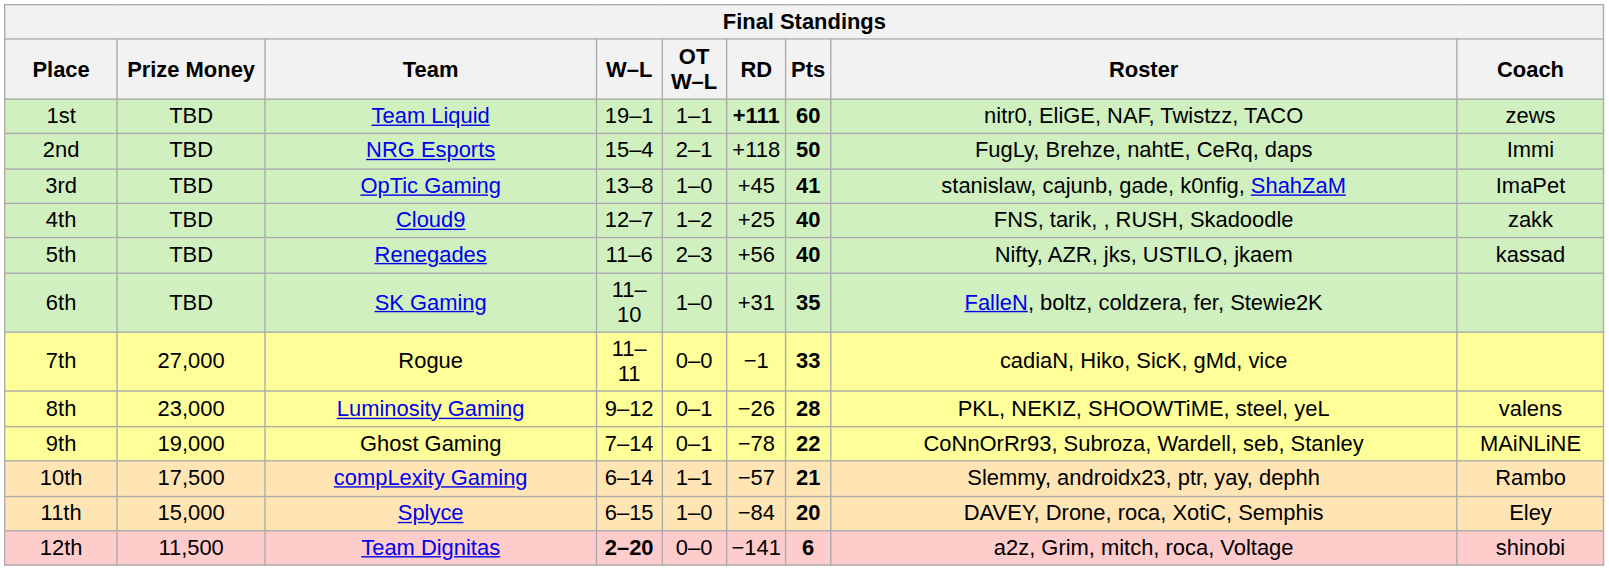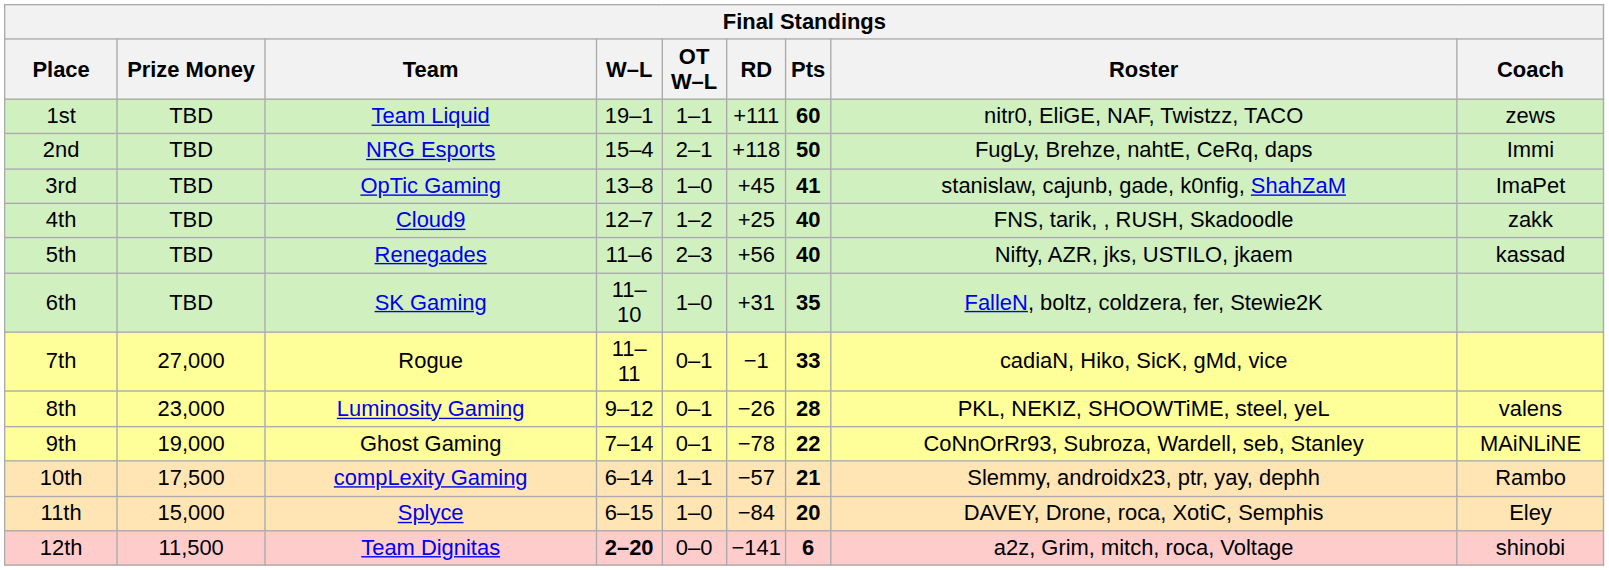 <table class="wikitable" style="text-align: center;">
 <tr>
 <th colspan=9>Final Standings</th>
 </tr>
 <tr>
 <th width="75px">Place</th>
 <th width="100">Prize Money</th>
 <th width="235">Team</th>
 <th width="40px">W–L</th>
 <th width="40px">OT<br>W–L</th>
 <th width="30px">RD</th>
 <th width="25px">Pts</th>
 <th width="450px">Roster</th>
 <th width="100px">Coach</th>
 </tr>
 <tr style="background: #D0F0C0;">
 <td>1st</td>
 <td>TBD</td>
 <td><a href='#'>Team Liquid</a></td>
 <td>19–1</td>
 <td>1–1</td>
-<td><strong>+111</strong></td>
+<td>+111</td>
 <td><strong>60</strong></td>
 <td>nitr0, EliGE, NAF, Twistzz, TACO</td>
 <td>zews</td>
 </tr>
 <tr style="background: #D0F0C0;">
 <td>2nd</td>
 <td>TBD</td>
 <td><a href='#'>NRG Esports</a></td>
 <td>15–4</td>
 <td>2–1</td>
 <td>+118</td>
 <td><strong>50</strong></td>
 <td>FugLy, Brehze, nahtE, CeRq, daps</td>
 <td>Immi</td>
 </tr>
 <tr style="background: #D0F0C0;">
 <td>3rd</td>
 <td>TBD</td>
 <td><a href='#'>OpTic Gaming</a></td>
 <td>13–8</td>
 <td>1–0</td>
 <td>+45</td>
 <td><strong>41</strong></td>
 <td>stanislaw, cajunb, gade, k0nfig, <a href='#'>ShahZaM</a></td>
 <td>ImaPet</td>
 </tr>
 <tr style="background: #D0F0C0;">
 <td>4th</td>
 <td>TBD</td>
 <td><a href='#'>Cloud9</a></td>
 <td>12–7</td>
 <td>1–2</td>
 <td>+25</td>
 <td><strong>40</strong></td>
 <td>FNS, tarik, , RUSH, Skadoodle</td>
 <td>zakk</td>
 </tr>
 <tr style="background: #D0F0C0;">
 <td>5th</td>
 <td>TBD</td>
 <td><a href='#'>Renegades</a></td>
 <td>11–6</td>
 <td>2–3</td>
 <td>+56</td>
 <td><strong>40</strong></td>
 <td>Nifty, AZR, jks, USTILO, jkaem</td>
 <td>kassad</td>
 </tr>
 <tr style="background: #D0F0C0;">
 <td>6th</td>
 <td>TBD</td>
 <td><a href='#'>SK Gaming</a></td>
 <td>11–10</td>
 <td>1–0</td>
 <td>+31</td>
 <td><strong>35</strong></td>
 <td><a href='#'>FalleN</a>, boltz, coldzera, fer, Stewie2K</td>
 <td></td>
 </tr>
 <tr style="background: #FFFF99;">
 <td>7th</td>
 <td>27,000</td>
 <td>Rogue</td>
 <td>11–11</td>
-<td>0–0</td>
+<td>0–1</td>
 <td>−1</td>
 <td><strong>33</strong></td>
 <td>cadiaN, Hiko, SicK, gMd, vice</td>
 <td></td>
 </tr>
 <tr style="background: #FFFF99;">
 <td>8th</td>
 <td>23,000</td>
 <td><a href='#'>Luminosity Gaming</a></td>
 <td>9–12</td>
 <td>0–1</td>
 <td>−26</td>
 <td><strong>28</strong></td>
 <td>PKL,  NEKIZ, SHOOWTiME, steel, yeL</td>
 <td>valens</td>
 </tr>
 <tr style="background: #FFFF99;">
 <td>9th</td>
 <td>19,000</td>
 <td>Ghost Gaming</td>
 <td>7–14</td>
 <td>0–1</td>
 <td>−78</td>
 <td><strong>22</strong></td>
 <td>CoNnOrRr93, Subroza, Wardell, seb, Stanley</td>
 <td>MAiNLiNE</td>
 </tr>
 <tr style="background: #FFE5B4;">
 <td>10th</td>
 <td>17,500</td>
 <td><a href='#'>compLexity Gaming</a></td>
 <td>6–14</td>
 <td>1–1</td>
 <td>−57</td>
 <td><strong>21</strong></td>
 <td>Slemmy, androidx23, ptr, yay, dephh</td>
 <td>Rambo</td>
 </tr>
 <tr style="background: #FFE5B4;">
 <td>11th</td>
 <td>15,000</td>
 <td><a href='#'>Splyce</a></td>
 <td>6–15</td>
 <td>1–0</td>
 <td>−84</td>
 <td><strong>20</strong></td>
 <td>DAVEY, Drone, roca, XotiC, Semphis</td>
 <td>Eley</td>
 </tr>
 <tr style="background: #FFCCCC;">
 <td>12th</td>
 <td>11,500</td>
 <td><a href='#'>Team Dignitas</a></td>
 <td><strong>2–20</strong></td>
 <td>0–0</td>
 <td>−141</td>
 <td><strong>6</strong></td>
 <td>a2z, Grim, mitch, roca, Voltage</td>
 <td>shinobi</td>
 </tr>
 </table>
